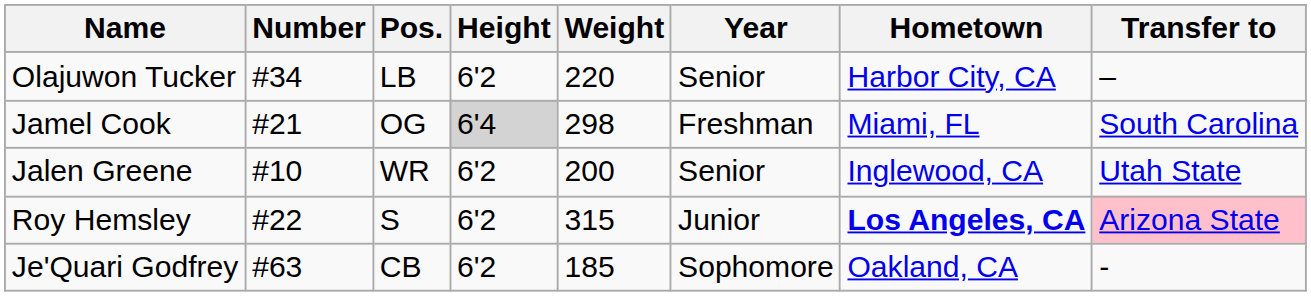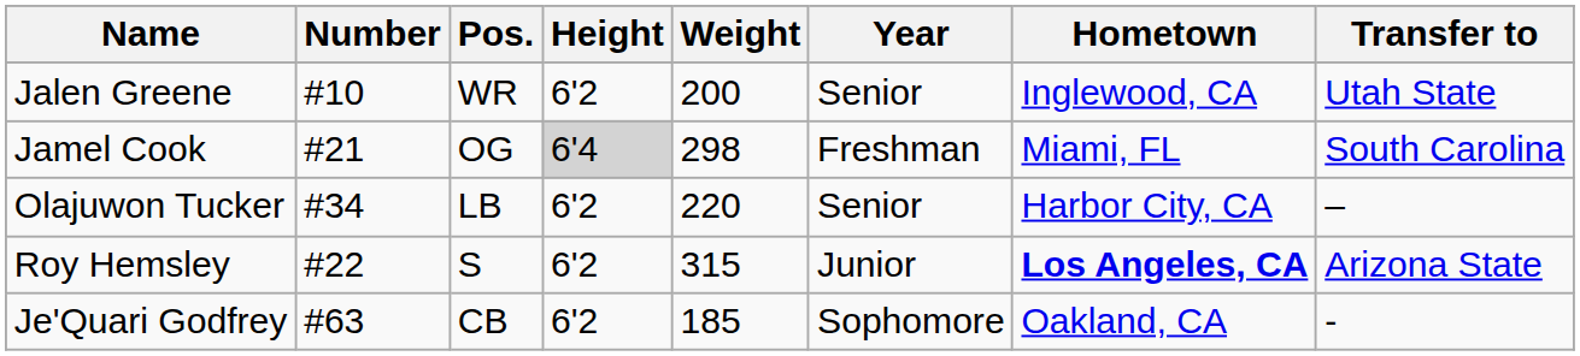 <table class="wikitable sortable">
 <tr>
 <th>Name</th>
 <th>Number</th>
 <th>Pos.</th>
 <th>Height</th>
 <th>Weight</th>
 <th>Year</th>
 <th>Hometown</th>
 <th class="unsortable">Transfer to</th>
 </tr>
 <tr>
-<td>Olajuwon Tucker</td>
-<td>#34</td>
-<td>LB</td>
+<td>Jalen Greene</td>
+<td>#10</td>
+<td>WR</td>
 <td>6'2</td>
-<td>220</td>
+<td>200</td>
 <td>Senior </td>
-<td><a href='#'>Harbor City, CA</a></td>
-<td>–</td>
+<td><a href='#'>Inglewood, CA</a></td>
+<td><a href='#'>Utah State</a></td>
 </tr>
 <tr>
 <td>Jamel Cook</td>
 <td>#21</td>
 <td>OG</td>
 <td style="background: lightgrey;">6'4</td>
 <td>298</td>
 <td>Freshman </td>
 <td><a href='#'>Miami, FL</a></td>
 <td><a href='#'>South Carolina</a></td>
 </tr>
 <tr>
-<td>Jalen Greene</td>
-<td>#10</td>
-<td>WR</td>
+<td>Olajuwon Tucker</td>
+<td>#34</td>
+<td>LB</td>
 <td>6'2</td>
-<td>200</td>
+<td>220</td>
 <td>Senior </td>
-<td><a href='#'>Inglewood, CA</a></td>
-<td><a href='#'>Utah State</a></td>
+<td><a href='#'>Harbor City, CA</a></td>
+<td>–</td>
 </tr>
 <tr>
 <td>Roy Hemsley</td>
 <td>#22</td>
 <td>S</td>
 <td>6'2</td>
 <td>315</td>
 <td>Junior </td>
 <td><strong><a href='#'>Los Angeles, CA</a></strong></td>
-<td style="background: pink;"><a href='#'>Arizona State</a></td>
+<td><a href='#'>Arizona State</a></td>
 </tr>
 <tr>
 <td>Je'Quari Godfrey</td>
 <td>#63</td>
 <td>CB</td>
 <td>6'2</td>
 <td>185</td>
 <td>Sophomore </td>
 <td><a href='#'>Oakland, CA</a></td>
 <td>-</td>
 </tr>
 </table>
